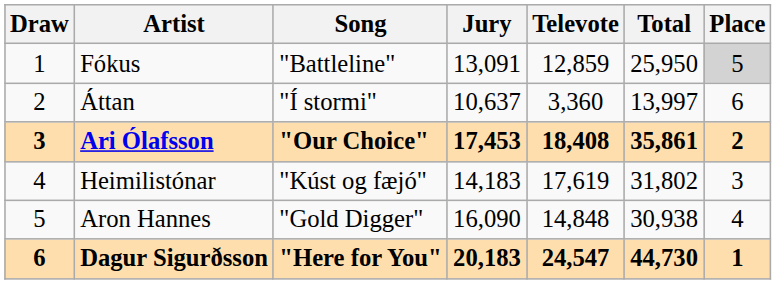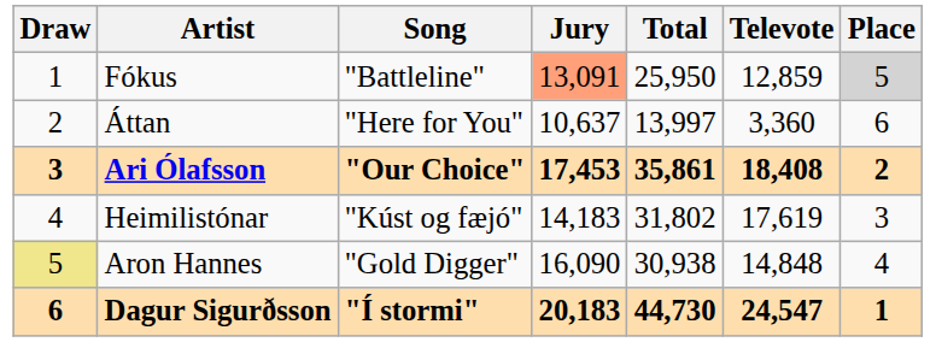 <table class="sortable wikitable" style="margin: 1em auto 1em auto; text-align:center">
 <tr>
 <th>Draw</th>
 <th>Artist</th>
 <th>Song</th>
 <th>Jury</th>
+<th>Total</th>
 <th>Televote</th>
-<th>Total</th>
 <th>Place</th>
 </tr>
 <tr>
 <td>1</td>
 <td align="left">Fókus</td>
 <td align="left">"Battleline"</td>
-<td>13,091</td>
+<td style="background: lightsalmon;">13,091</td>
+<td>25,950</td>
 <td>12,859</td>
-<td>25,950</td>
 <td style="background: lightgrey;">5</td>
 </tr>
 <tr>
 <td>2</td>
 <td align="left">Áttan</td>
-<td align="left">"Í stormi"</td>
+<td align="left">"Here for You"</td>
 <td>10,637</td>
+<td>13,997</td>
 <td>3,360</td>
-<td>13,997</td>
 <td>6</td>
 </tr>
 <tr style="font-weight:bold; background:navajowhite;">
 <td>3</td>
 <td align="left"><a href='#'>Ari Ólafsson</a></td>
 <td align="left">"Our Choice"</td>
 <td>17,453</td>
+<td>35,861</td>
 <td>18,408</td>
-<td>35,861</td>
 <td>2</td>
 </tr>
 <tr>
 <td>4</td>
 <td align="left">Heimilistónar</td>
 <td align="left">"Kúst og fæjó"</td>
 <td>14,183</td>
+<td>31,802</td>
 <td>17,619</td>
-<td>31,802</td>
 <td>3</td>
 </tr>
 <tr>
-<td>5</td>
+<td style="background: khaki;">5</td>
 <td align="left">Aron Hannes</td>
 <td align="left">"Gold Digger"</td>
 <td>16,090</td>
+<td>30,938</td>
 <td>14,848</td>
-<td>30,938</td>
 <td>4</td>
 </tr>
 <tr style="font-weight:bold; background:navajowhite;">
 <td>6</td>
 <td align="left">Dagur Sigurðsson</td>
-<td align="left">"Here for You"</td>
+<td align="left">"Í stormi"</td>
 <td>20,183</td>
+<td>44,730</td>
 <td>24,547</td>
-<td>44,730</td>
 <td>1</td>
 </tr>
 </table>
